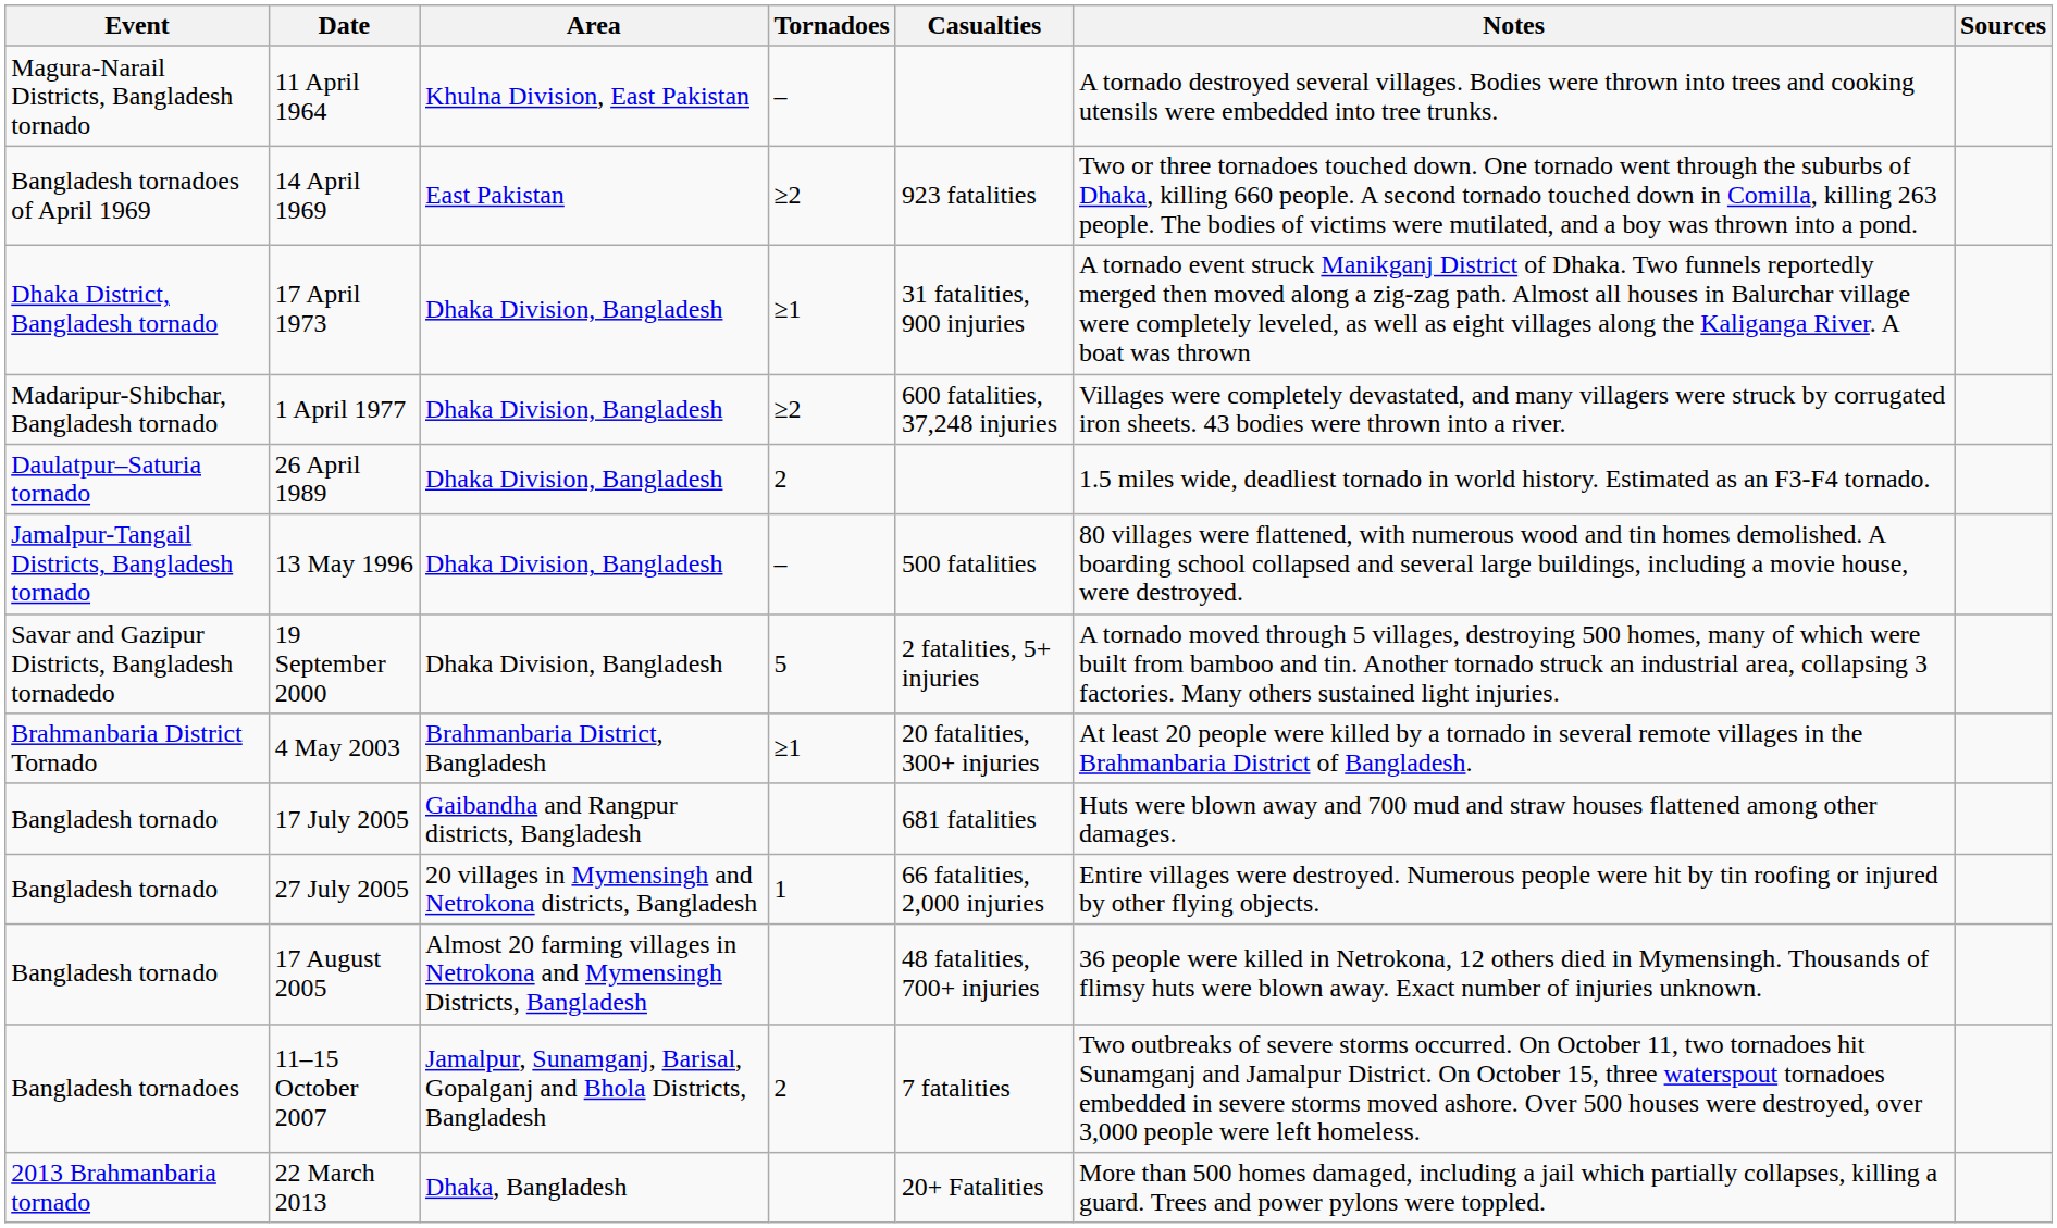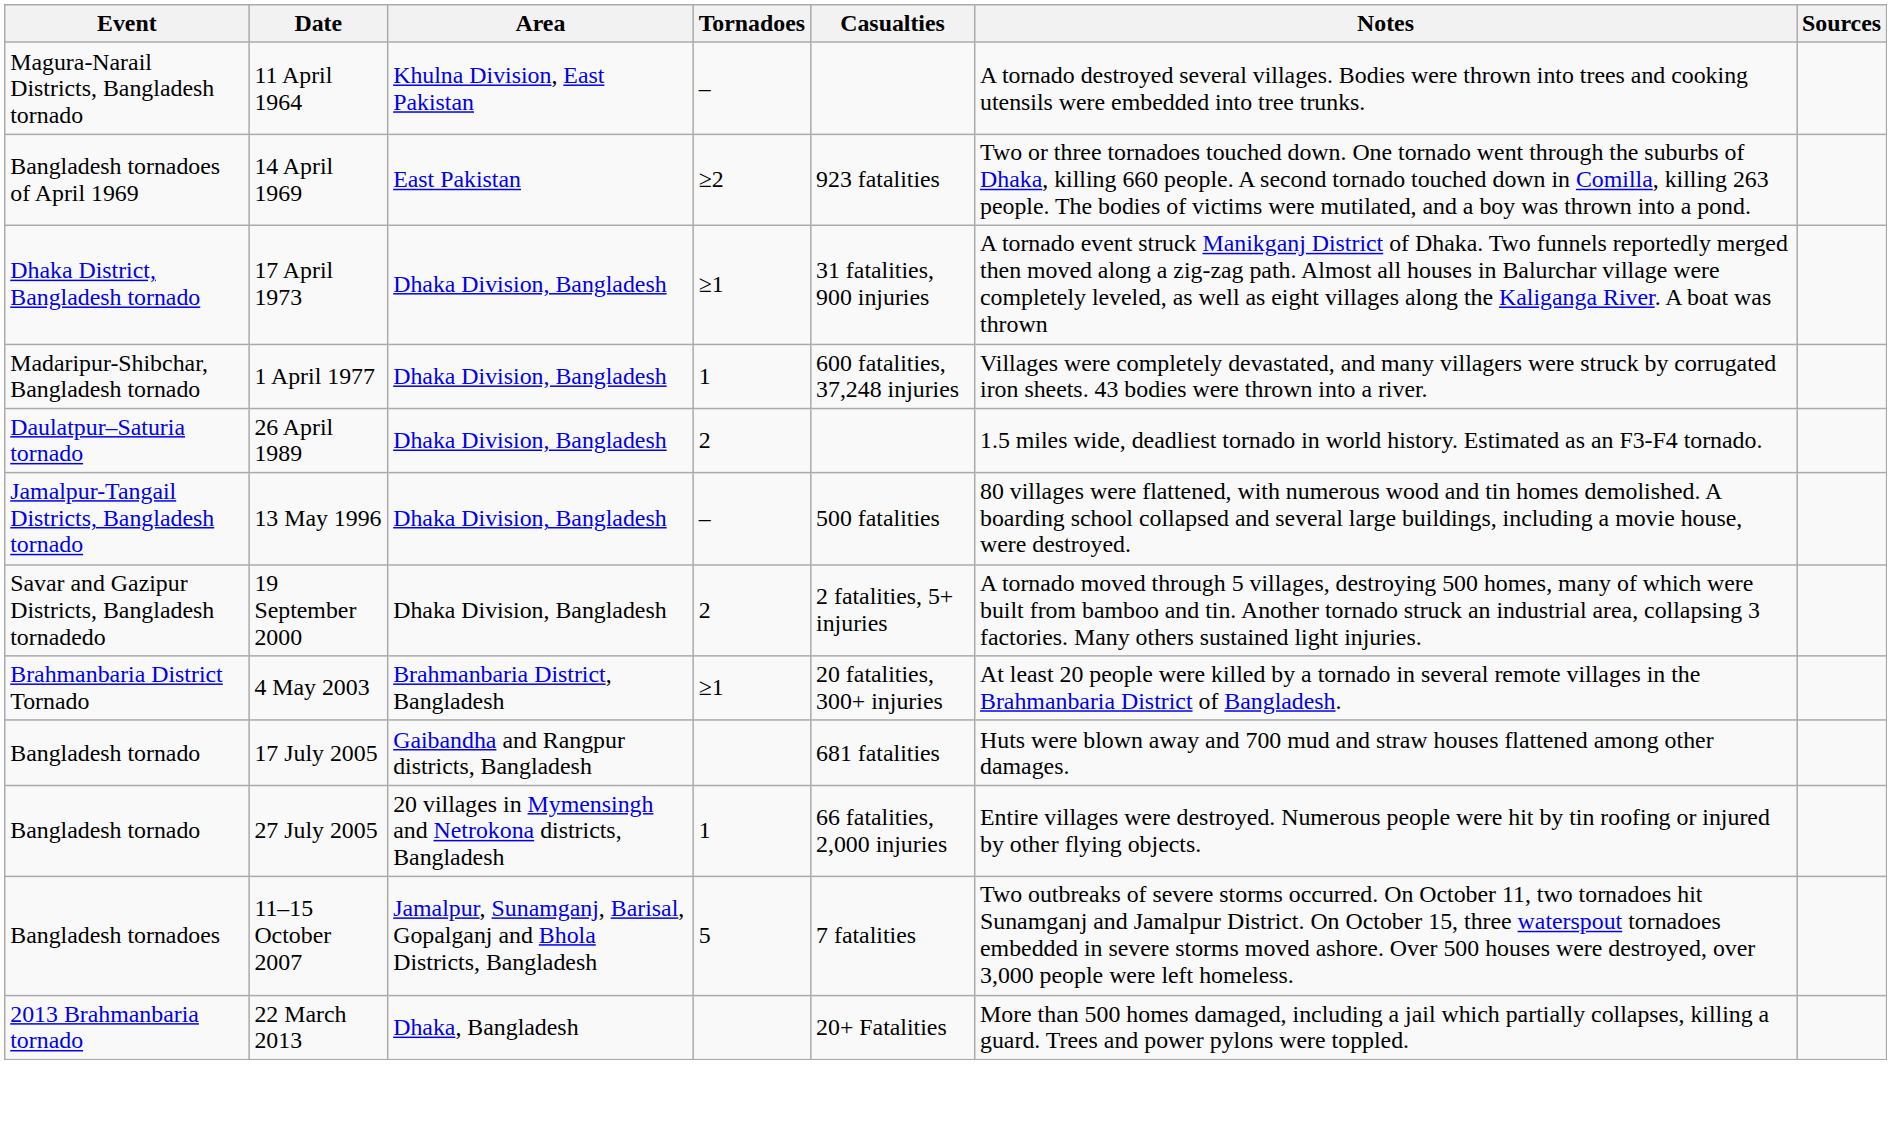 <table class="wikitable collapsible sortable" style="width:100%;">
 <tr>
 <th scope="col" class="unsortable">Event</th>
 <th>Date</th>
 <th>Area</th>
 <th>Tornadoes</th>
 <th>Casualties</th>
 <th scope="col" class="unsortable">Notes</th>
 <th scope="col" class="unsortable">Sources</th>
 </tr>
 <tr>
 <td>Magura-Narail Districts, Bangladesh tornado</td>
 <td>11 April 1964</td>
 <td><a href='#'>Khulna Division</a>, <a href='#'>East Pakistan</a></td>
 <td>–</td>
 <td></td>
 <td>A tornado destroyed several villages. Bodies were thrown into trees and cooking utensils were embedded into tree trunks.</td>
 <td></td>
 </tr>
 <tr>
 <td>Bangladesh tornadoes of April 1969</td>
 <td>14 April 1969</td>
 <td><a href='#'>East Pakistan</a></td>
 <td>≥2</td>
 <td>923 fatalities</td>
 <td>Two or three tornadoes touched down. One tornado went through the suburbs of <a href='#'>Dhaka</a>, killing 660 people. A second tornado touched down in <a href='#'>Comilla</a>, killing 263 people. The bodies of victims were mutilated, and a boy was thrown  into a pond.</td>
 <td></td>
 </tr>
 <tr>
 <td><a href='#'>Dhaka District, Bangladesh tornado</a></td>
 <td>17 April 1973</td>
 <td><a href='#'>Dhaka Division, Bangladesh</a></td>
 <td>≥1</td>
 <td>31 fatalities, 900 injuries</td>
 <td>A tornado event struck <a href='#'>Manikganj District</a> of Dhaka. Two funnels reportedly merged then moved along a zig-zag path. Almost all houses in Balurchar village were completely leveled, as well as eight villages along the <a href='#'>Kaliganga River</a>. A boat was thrown </td>
 <td></td>
 </tr>
 <tr>
 <td>Madaripur-Shibchar, Bangladesh tornado</td>
 <td>1 April 1977</td>
 <td><a href='#'>Dhaka Division, Bangladesh</a></td>
-<td>≥2</td>
+<td>1</td>
 <td>600 fatalities, 37,248 injuries</td>
 <td>Villages were completely devastated, and many villagers were struck by corrugated iron sheets. 43 bodies were thrown into a river.</td>
 <td></td>
 </tr>
 <tr>
 <td><a href='#'>Daulatpur–Saturia tornado</a></td>
 <td>26 April 1989</td>
 <td><a href='#'>Dhaka Division, Bangladesh</a></td>
 <td>2</td>
 <td></td>
 <td>1.5 miles wide, deadliest tornado in world history. Estimated as an F3-F4 tornado.</td>
 <td></td>
 </tr>
 <tr>
 <td><a href='#'>Jamalpur-Tangail Districts, Bangladesh tornado</a></td>
 <td>13 May 1996</td>
 <td><a href='#'>Dhaka Division, Bangladesh</a></td>
 <td>–</td>
 <td>500 fatalities</td>
 <td>80 villages were flattened, with numerous wood and tin homes demolished. A boarding school collapsed and several large buildings, including a movie house, were destroyed.</td>
 <td></td>
 </tr>
 <tr>
 <td>Savar and Gazipur Districts, Bangladesh tornadedo</td>
 <td>19 September 2000</td>
 <td>Dhaka Division, Bangladesh</td>
-<td>5</td>
+<td>2</td>
 <td>2 fatalities, 5+ injuries</td>
 <td>A tornado moved through 5 villages, destroying 500 homes, many of which were built from bamboo and tin. Another tornado struck an industrial area, collapsing 3 factories. Many others sustained light injuries.</td>
 <td></td>
 </tr>
 <tr>
 <td><a href='#'>Brahmanbaria District</a> Tornado</td>
 <td>4 May 2003</td>
 <td><a href='#'>Brahmanbaria District</a>, Bangladesh</td>
 <td>≥1</td>
 <td>20 fatalities, 300+ injuries</td>
 <td>At least 20 people were killed by a tornado in several remote villages in the <a href='#'>Brahmanbaria District</a> of <a href='#'>Bangladesh</a>.</td>
 </tr>
 <tr>
 <td>Bangladesh tornado</td>
 <td>17 July 2005</td>
 <td><a href='#'>Gaibandha</a> and Rangpur districts, Bangladesh</td>
 <td></td>
 <td>681 fatalities</td>
 <td>Huts were blown away and 700 mud and straw houses flattened among other damages.</td>
 <td></td>
 </tr>
 <tr>
 <td>Bangladesh tornado</td>
 <td>27 July 2005</td>
 <td>20 villages in <a href='#'>Mymensingh</a> and <a href='#'>Netrokona</a> districts, Bangladesh</td>
 <td>1</td>
 <td>66 fatalities, 2,000 injuries</td>
 <td>Entire villages were destroyed. Numerous people were hit by tin roofing or injured by other flying objects.</td>
 <td></td>
 </tr>
 <tr>
-<td>Bangladesh tornado</td>
-<td>17 August 2005</td>
-<td>Almost 20 farming villages in <a href='#'>Netrokona</a> and <a href='#'>Mymensingh</a> Districts, <a href='#'>Bangladesh</a></td>
-<td></td>
-<td>48 fatalities, 700+ injuries</td>
-<td>36 people were killed in Netrokona, 12 others died in Mymensingh. Thousands of flimsy huts were blown away. Exact number of injuries unknown.</td>
-<td></td>
-</tr>
-<tr>
 <td>Bangladesh tornadoes</td>
 <td>11–15 October 2007</td>
 <td><a href='#'>Jamalpur</a>, <a href='#'>Sunamganj</a>, <a href='#'>Barisal</a>, Gopalganj and <a href='#'>Bhola</a> Districts, Bangladesh</td>
-<td>2</td>
+<td>5</td>
 <td>7 fatalities</td>
 <td>Two outbreaks of severe storms occurred. On October 11, two tornadoes hit Sunamganj and Jamalpur District. On October 15, three <a href='#'>waterspout</a> tornadoes embedded in severe storms moved ashore. Over 500 houses were destroyed, over 3,000 people were left homeless.</td>
 <td></td>
 </tr>
 <tr>
 <td><a href='#'>2013 Brahmanbaria tornado</a></td>
 <td>22 March 2013</td>
 <td><a href='#'>Dhaka</a>, Bangladesh</td>
 <td></td>
 <td>20+ Fatalities</td>
 <td>More than 500 homes damaged, including a jail which partially collapses, killing a guard. Trees and power pylons were toppled.</td>
 <td></td>
 </tr>
 </table>
